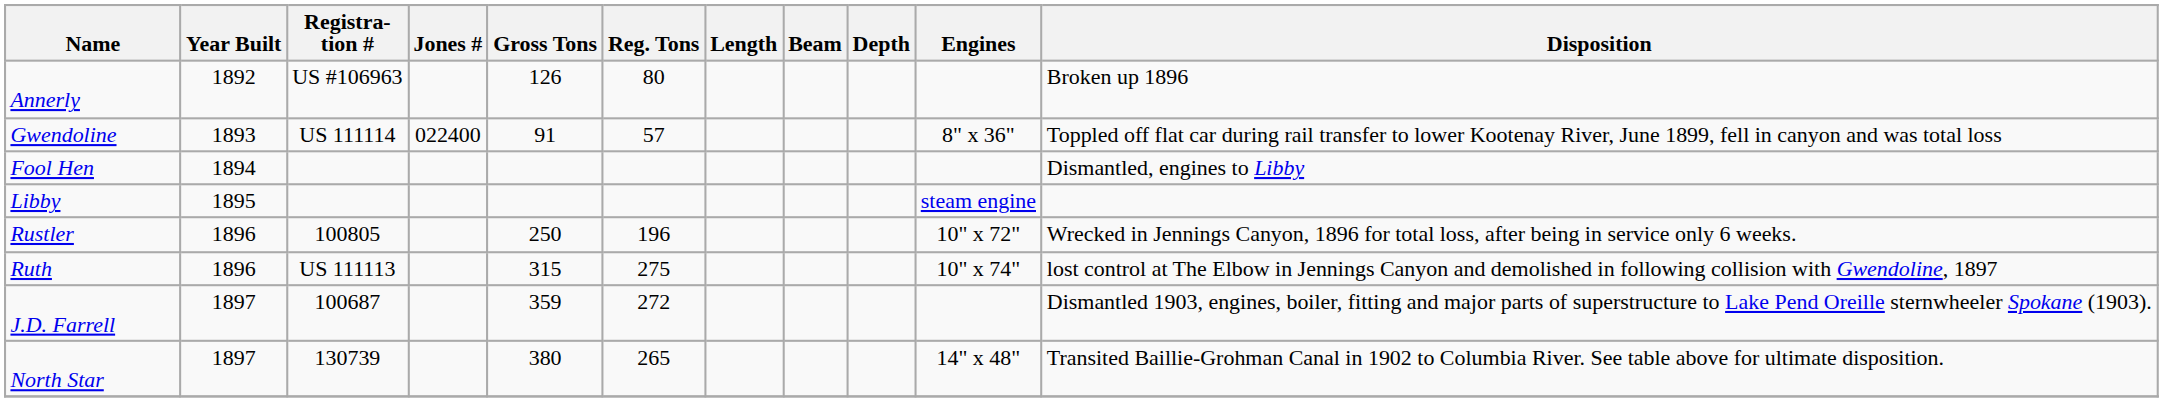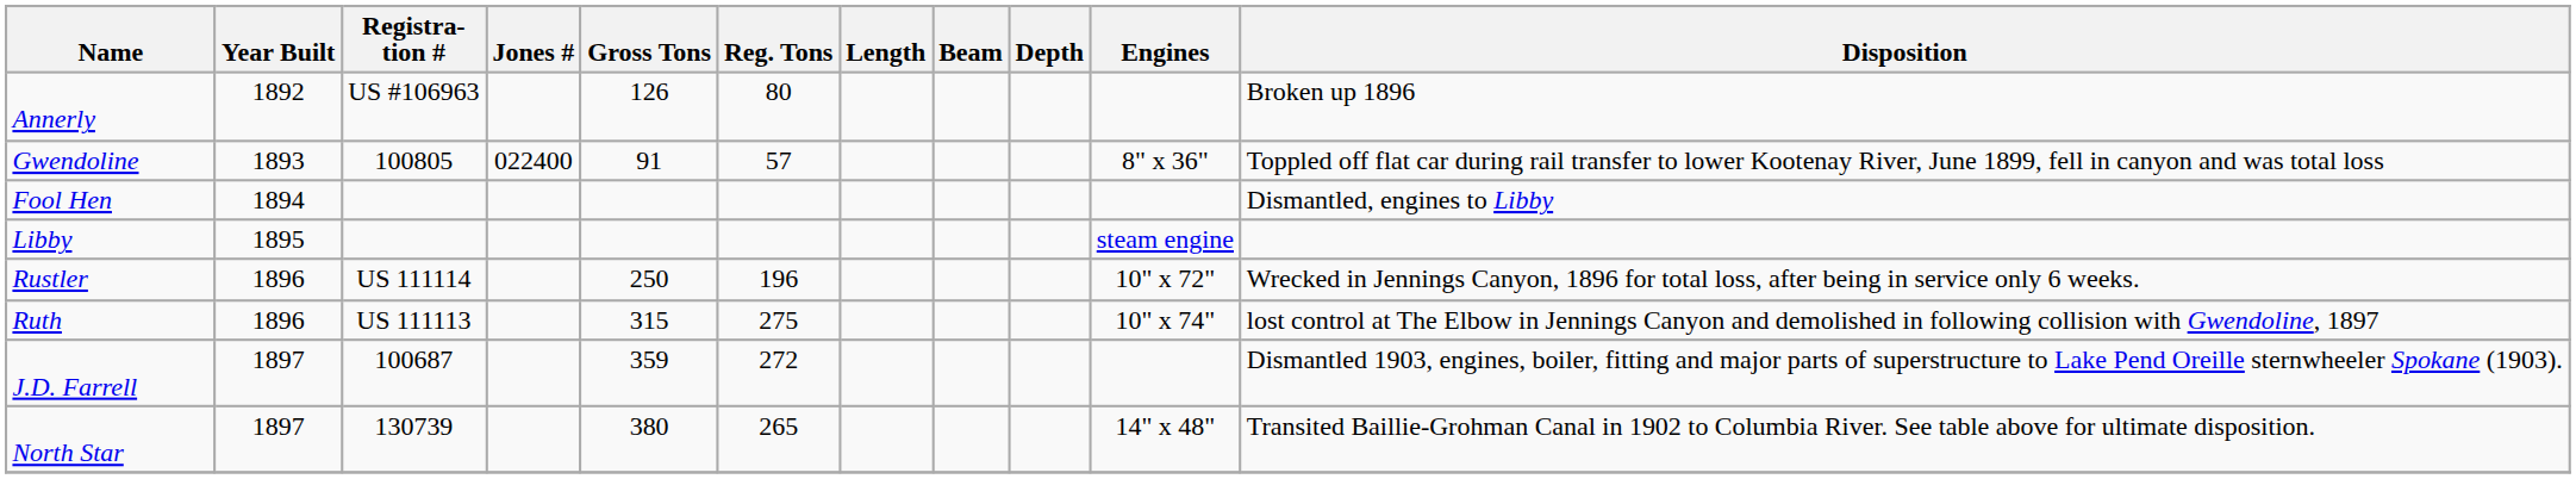 <table class="wikitable collapsible sortable state = collapsed" style="margin-right:0;">
 <tr valign=bottom style="font-size:8pt">
 <th width=80px align=center>Name</th>
 <th>Year Built</th>
 <th>Registra-<br>tion #</th>
 <th>Jones #</th>
 <th>Gross Tons</th>
 <th>Reg. Tons</th>
 <th>Length</th>
 <th>Beam</th>
 <th>Depth</th>
 <th>Engines</th>
 <th>Disposition<br></th>
 </tr>
 <tr align=center valign=top style="font-size:8pt">
 <td align="left"><br><a href='#'><em>Annerly</em></a></td>
 <td>1892</td>
 <td>US #106963</td>
 <td></td>
 <td>126</td>
 <td>80</td>
 <td></td>
 <td></td>
 <td></td>
 <td></td>
 <td align="left">Broken up 1896<br></td>
 </tr>
 <tr align=center valign=top style="font-size:8pt">
 <td align="left"><a href='#'><em>Gwendoline</em></a></td>
 <td>1893</td>
-<td>US 111114</td>
+<td>100805</td>
 <td>022400</td>
 <td>91</td>
 <td>57</td>
 <td></td>
 <td></td>
 <td></td>
 <td>8" x 36"</td>
 <td align="left">Toppled off flat car during rail transfer to lower Kootenay River, June 1899, fell in canyon and was total loss<br></td>
 </tr>
 <tr align=center valign=top style="font-size:8pt">
 <td align="left"><a href='#'><em>Fool Hen</em></a></td>
 <td>1894</td>
 <td></td>
 <td></td>
 <td></td>
 <td></td>
 <td></td>
 <td></td>
 <td></td>
 <td></td>
 <td align="left">Dismantled, engines to <a href='#'><em>Libby</em></a><br></td>
 </tr>
 <tr align=center valign=top style="font-size:8pt">
 <td align="left"><a href='#'><em>Libby</em></a></td>
 <td>1895</td>
 <td></td>
 <td></td>
 <td></td>
 <td></td>
 <td></td>
 <td></td>
 <td></td>
 <td><a href='#'>steam engine</a></td>
 <td align="left"><br></td>
 </tr>
 <tr align=center valign=top style="font-size:8pt">
 <td align="left"><a href='#'><em>Rustler</em></a></td>
 <td>1896</td>
-<td>100805</td>
+<td>US 111114</td>
 <td></td>
 <td>250</td>
 <td>196</td>
 <td></td>
 <td></td>
 <td></td>
 <td>10" x 72"</td>
 <td align="left">Wrecked in Jennings Canyon, 1896 for total loss, after being in service only 6 weeks.<br></td>
 </tr>
 <tr align=center valign=top style="font-size:8pt">
 <td align="left"><a href='#'><em>Ruth</em></a></td>
 <td>1896</td>
 <td>US 111113</td>
 <td></td>
 <td>315</td>
 <td>275</td>
 <td></td>
 <td></td>
 <td></td>
 <td>10" x 74"</td>
 <td align="left">lost control at The Elbow in Jennings Canyon and demolished in following collision with <a href='#'><em>Gwendoline</em></a>, 1897<br></td>
 </tr>
 <tr align=center valign=top style="font-size:8pt">
 <td align="left"><br><a href='#'><em>J.D. Farrell</em></a></td>
 <td>1897</td>
 <td>100687</td>
 <td></td>
 <td>359</td>
 <td>272</td>
 <td></td>
 <td></td>
 <td></td>
 <td></td>
 <td align="left">Dismantled 1903, engines, boiler, fitting and major parts of superstructure to <a href='#'>Lake Pend Oreille</a> sternwheeler <a href='#'><em>Spokane</em></a> (1903).<br></td>
 </tr>
 <tr align=center valign=top style="font-size:8pt">
 <td align="left"><br><a href='#'><em>North Star</em></a></td>
 <td>1897</td>
 <td>130739</td>
 <td></td>
 <td>380</td>
 <td>265</td>
 <td></td>
 <td></td>
 <td></td>
 <td>14" x 48"</td>
 <td align="left">Transited Baillie-Grohman Canal in 1902 to Columbia River.  See table above for ultimate disposition.</td>
 </tr>
 <tr>
 </tr>
 </table>
